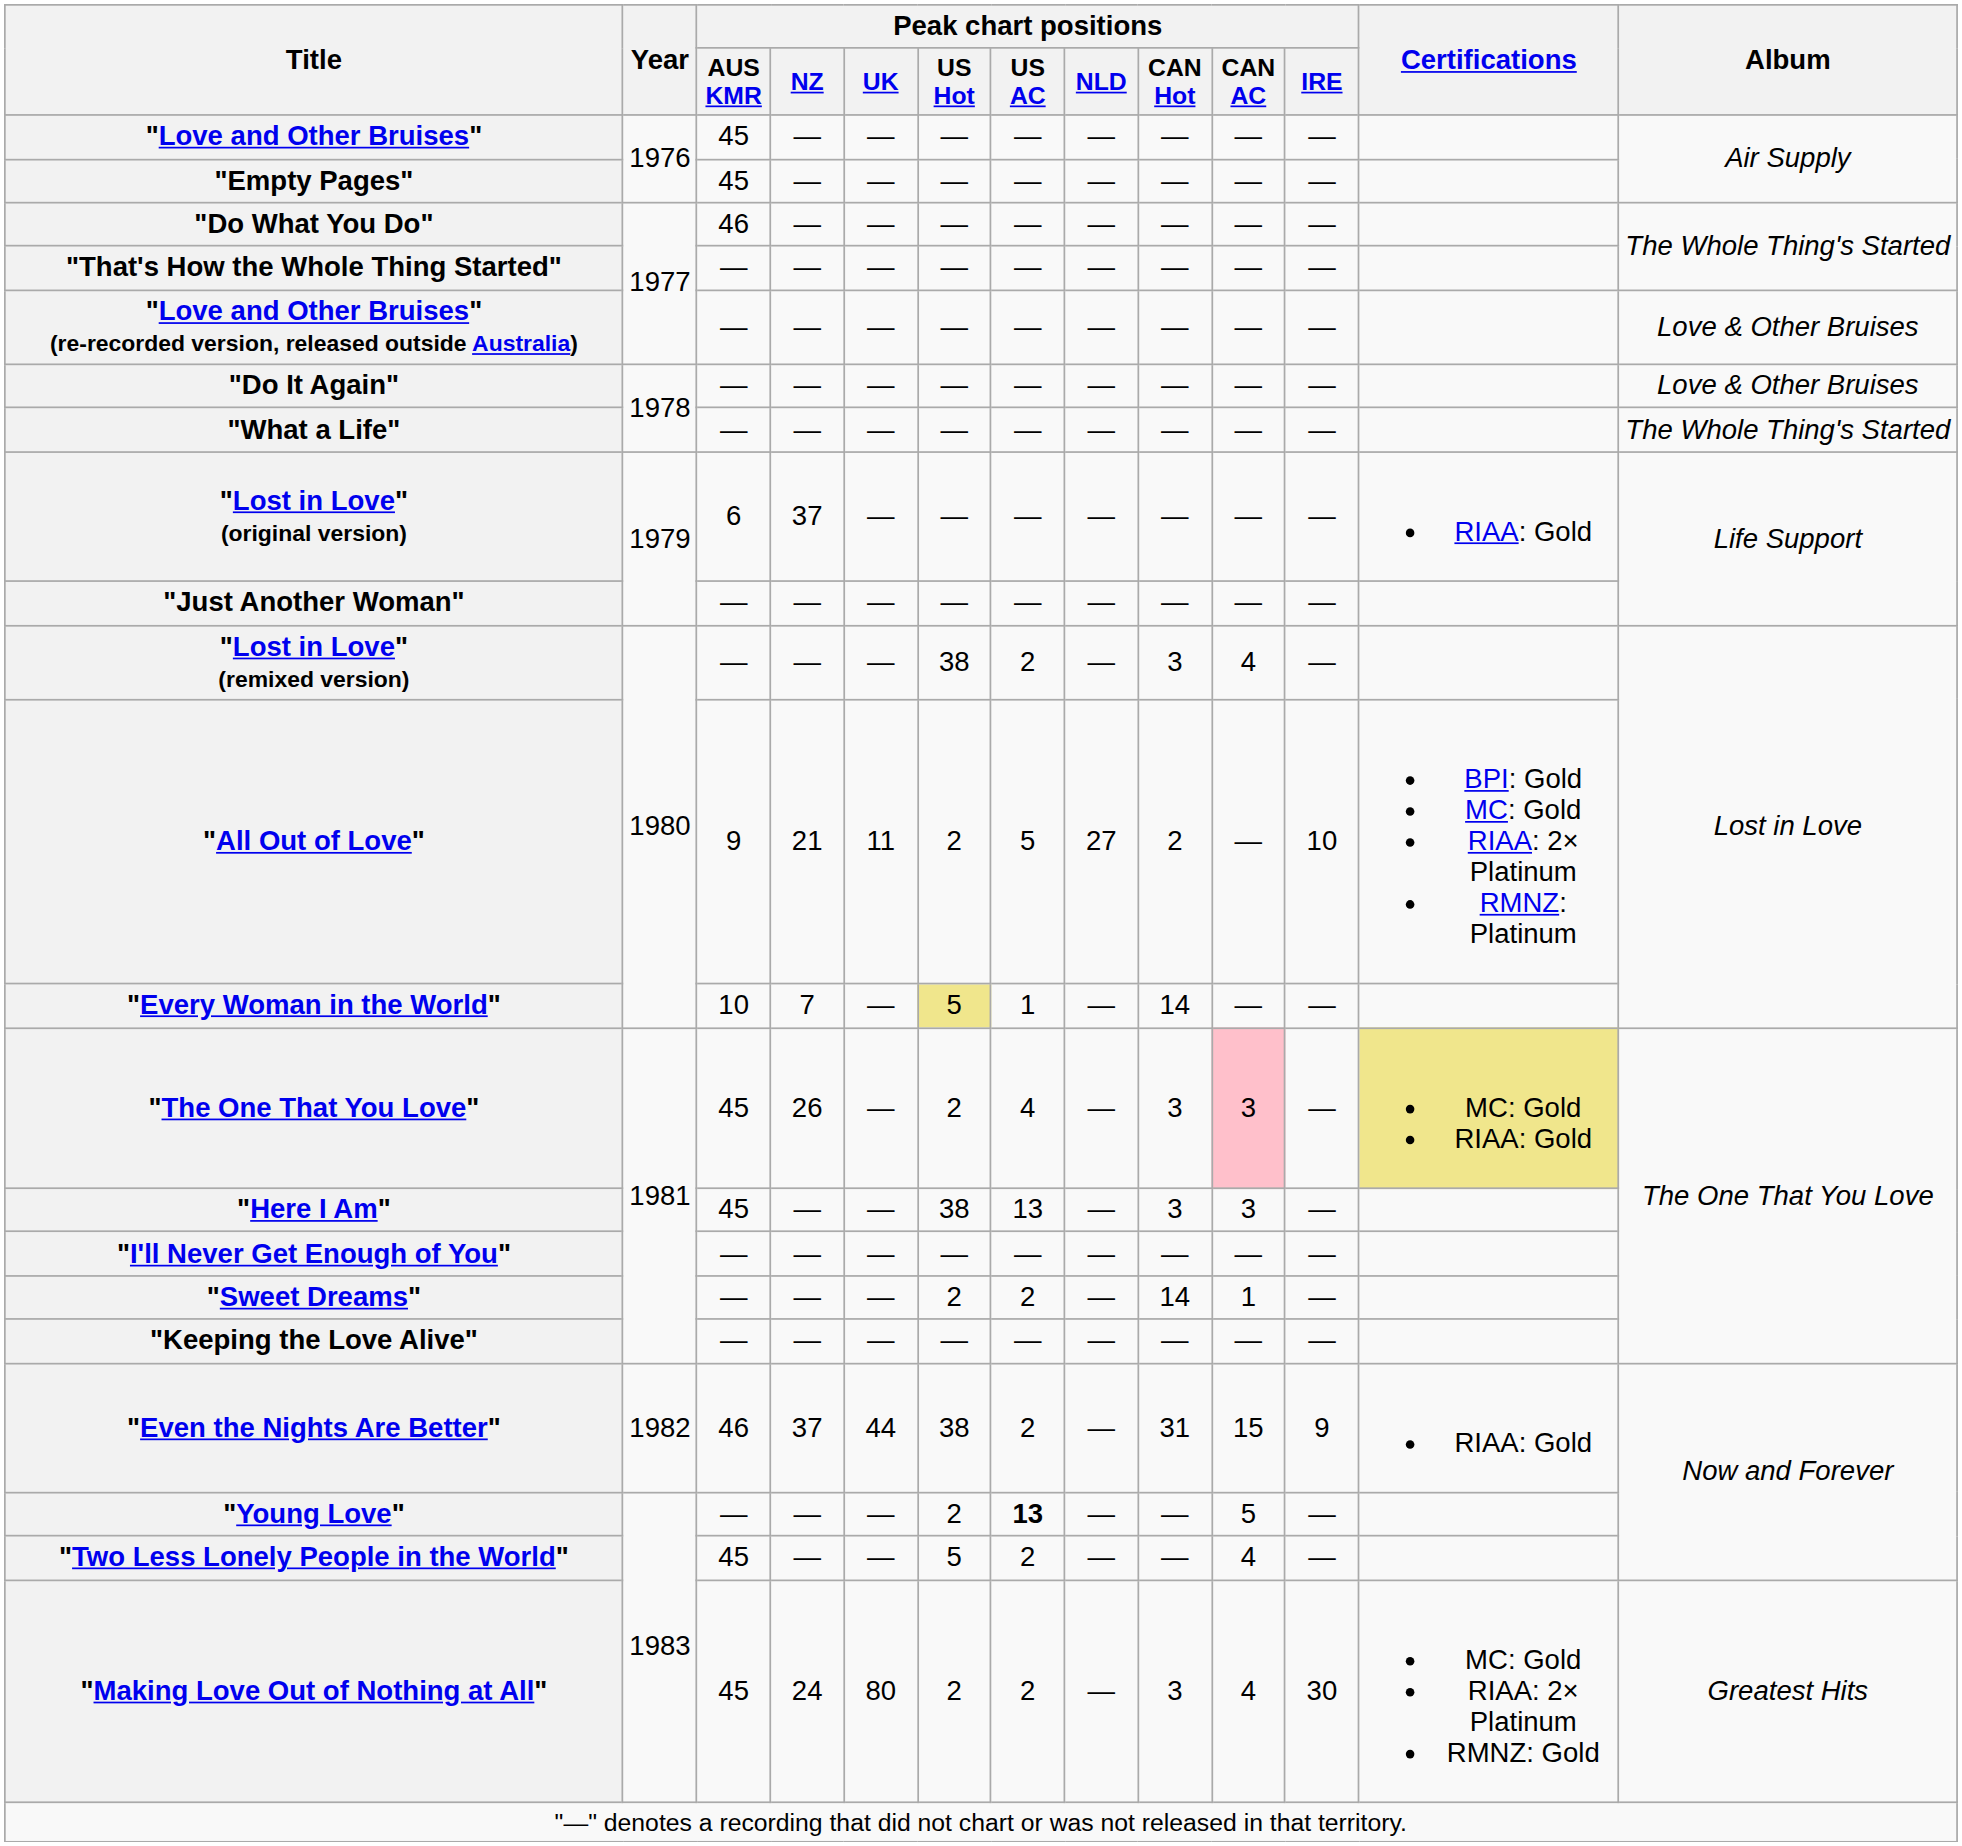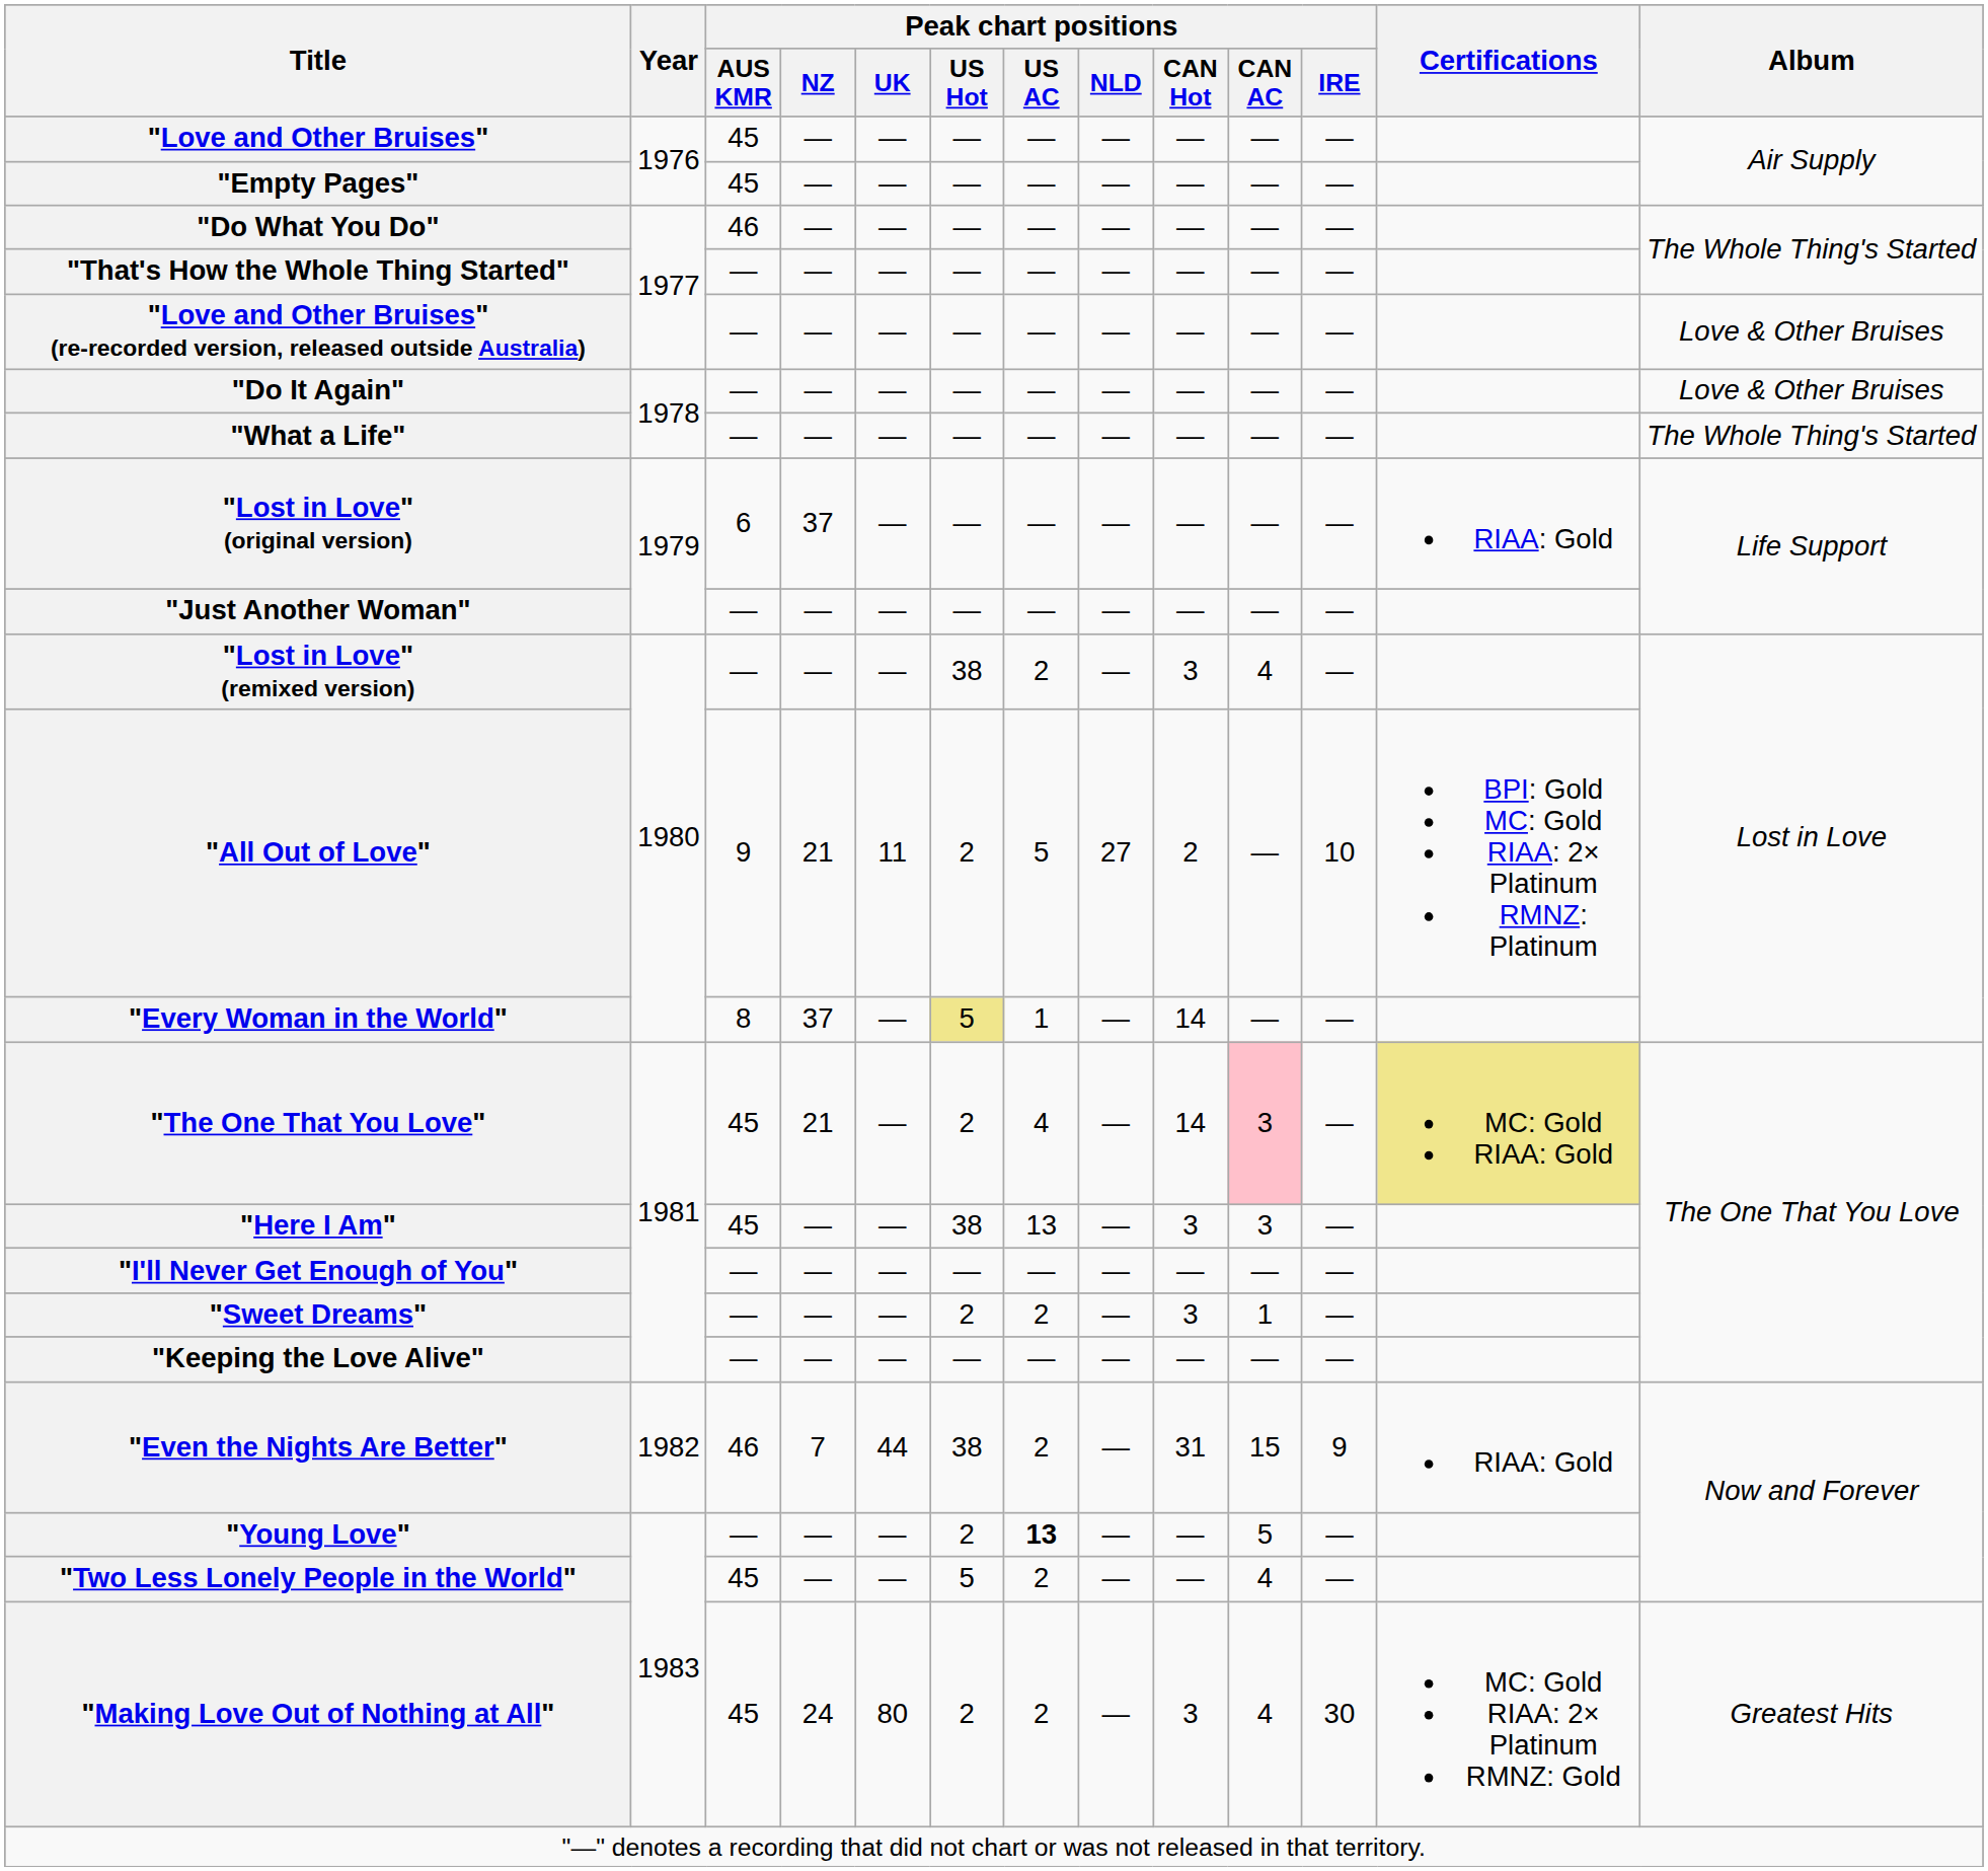 <table class="wikitable plainrowheaders" style="text-align:center;" border="1">
 <tr>
 <th scope="col" rowspan="2" style="width:22em;">Title</th>
 <th scope="col" rowspan="2">Year</th>
 <th scope="col" colspan="9">Peak chart positions</th>
 <th scope="col" rowspan="2" style="width:9em;"><a href='#'>Certifications</a></th>
 <th scope="col" rowspan="2">Album</th>
 </tr>
 <tr>
 <th scope="col" style="width:2.5em;font-size:90%;">AUS <a href='#'>KMR</a><br></th>
 <th scope="col" style="width:2.5em;font-size:90%;"><a href='#'>NZ</a><br></th>
 <th scope="col" style="width:2.5em;font-size:90%;"><a href='#'>UK</a><br></th>
 <th scope="col" style="width:2.5em;font-size:90%;">US<br><a href='#'>Hot</a><br></th>
 <th scope="col" style="width:2.5em;font-size:90%;">US<br><a href='#'>AC</a><br></th>
 <th scope="col" style="width:2.5em;font-size:90%;"><a href='#'>NLD</a><br></th>
 <th scope="col" style="width:2.5em;font-size:90%;">CAN <a href='#'>Hot</a><br></th>
 <th scope="col" style="width:2.5em;font-size:90%;">CAN <a href='#'>AC</a><br></th>
 <th scope="col" style="width:2.5em;font-size:90%;"><a href='#'>IRE</a><br></th>
 </tr>
 <tr>
 <th scope="row">"<a href='#'>Love and Other Bruises</a>"</th>
 <td rowspan="2">1976</td>
 <td>45</td>
 <td>—</td>
 <td>—</td>
 <td>—</td>
 <td>—</td>
 <td>—</td>
 <td>—</td>
 <td>—</td>
 <td>—</td>
 <td></td>
 <td rowspan="2"><em>Air Supply</em></td>
 </tr>
 <tr>
 <th scope="row">"Empty Pages"</th>
 <td>45</td>
 <td>—</td>
 <td>—</td>
 <td>—</td>
 <td>—</td>
 <td>—</td>
 <td>—</td>
 <td>—</td>
 <td>—</td>
 <td></td>
 </tr>
 <tr>
 <th scope="row">"Do What You Do"</th>
 <td rowspan="3">1977</td>
 <td>46</td>
 <td>—</td>
 <td>—</td>
 <td>—</td>
 <td>—</td>
 <td>—</td>
 <td>—</td>
 <td>—</td>
 <td>—</td>
 <td></td>
 <td rowspan="2"><em>The Whole Thing's Started</em></td>
 </tr>
 <tr>
 <th scope="row">"That's How the Whole Thing Started"</th>
 <td>—</td>
 <td>—</td>
 <td>—</td>
 <td>—</td>
 <td>—</td>
 <td>—</td>
 <td>—</td>
 <td>—</td>
 <td>—</td>
 </tr>
 <tr>
 <th scope="row">"<a href='#'>Love and Other Bruises</a>"<br><small>(re-recorded version, released outside <a href='#'>Australia</a>)</small></th>
 <td>—</td>
 <td>—</td>
 <td>—</td>
 <td>—</td>
 <td>—</td>
 <td>—</td>
 <td>—</td>
 <td>—</td>
 <td>—</td>
 <td></td>
 <td><em>Love & Other Bruises</em></td>
 </tr>
 <tr>
 <th scope="row">"Do It Again"</th>
 <td rowspan="2">1978</td>
 <td>—</td>
 <td>—</td>
 <td>—</td>
 <td>—</td>
 <td>—</td>
 <td>—</td>
 <td>—</td>
 <td>—</td>
 <td>—</td>
 <td></td>
 <td><em>Love & Other Bruises</em></td>
 </tr>
 <tr>
 <th scope="row">"What a Life"</th>
 <td>—</td>
 <td>—</td>
 <td>—</td>
 <td>—</td>
 <td>—</td>
 <td>—</td>
 <td>—</td>
 <td>—</td>
 <td>—</td>
 <td></td>
 <td><em>The Whole Thing's Started</em></td>
 </tr>
 <tr>
 <th scope="row">"<a href='#'>Lost in Love</a>"<br><small>(original version)</small></th>
 <td rowspan="2">1979</td>
 <td>6</td>
 <td>37</td>
 <td>—</td>
 <td>—</td>
 <td>—</td>
 <td>—</td>
 <td>—</td>
 <td>—</td>
 <td>—</td>
 <td><br><ul><li><a href='#'>RIAA</a>: Gold</li></ul></td>
 <td rowspan="2"><em>Life Support</em></td>
 </tr>
 <tr>
 <th scope="row">"Just Another Woman"</th>
 <td>—</td>
 <td>—</td>
 <td>—</td>
 <td>—</td>
 <td>—</td>
 <td>—</td>
 <td>—</td>
 <td>—</td>
 <td>—</td>
 <td></td>
 </tr>
 <tr>
 <th scope="row">"<a href='#'>Lost in Love</a>"<br><small>(remixed version)</small></th>
 <td rowspan="3">1980</td>
 <td>—</td>
 <td>—</td>
 <td>—</td>
 <td>38</td>
 <td>2</td>
 <td>—</td>
 <td>3</td>
 <td>4</td>
 <td>—</td>
 <td></td>
 <td rowspan="3"><em>Lost in Love</em></td>
 </tr>
 <tr>
 <th scope="row">"<a href='#'>All Out of Love</a>"</th>
 <td>9</td>
 <td>21</td>
 <td>11</td>
 <td>2</td>
 <td>5</td>
 <td>27</td>
 <td>2</td>
 <td>—</td>
 <td>10</td>
 <td><br><ul><li><a href='#'>BPI</a>: Gold</li><li><a href='#'>MC</a>: Gold</li><li><a href='#'>RIAA</a>: 2× Platinum</li><li><a href='#'>RMNZ</a>: Platinum</li></ul></td>
 </tr>
 <tr>
 <th scope="row">"<a href='#'>Every Woman in the World</a>"</th>
-<td>10</td>
-<td>7</td>
+<td>8</td>
+<td>37</td>
 <td>—</td>
 <td style="background: khaki;">5</td>
 <td>1</td>
 <td>—</td>
 <td>14</td>
 <td>—</td>
 <td>—</td>
 <td></td>
 </tr>
 <tr>
 <th scope="row">"<a href='#'>The One That You Love</a>"</th>
 <td rowspan="5">1981</td>
 <td>45</td>
-<td>26</td>
+<td>21</td>
 <td>—</td>
 <td>2</td>
 <td>4</td>
 <td>—</td>
-<td>3</td>
+<td>14</td>
 <td style="background: pink;">3</td>
 <td>—</td>
 <td style="background: khaki;"><br><ul><li>MC: Gold</li><li>RIAA: Gold</li></ul></td>
 <td rowspan="5"><em>The One That You Love</em></td>
 </tr>
 <tr>
 <th scope="row">"<a href='#'>Here I Am</a>"</th>
 <td>45</td>
 <td>—</td>
 <td>—</td>
 <td>38</td>
 <td>13</td>
 <td>—</td>
 <td>3</td>
 <td>3</td>
 <td>—</td>
 <td></td>
 </tr>
 <tr>
 <th scope="row">"<a href='#'>I'll Never Get Enough of You</a>"</th>
 <td>—</td>
 <td>—</td>
 <td>—</td>
 <td>—</td>
 <td>—</td>
 <td>—</td>
 <td>—</td>
 <td>—</td>
 <td>—</td>
 <td></td>
 </tr>
 <tr>
 <th scope="row">"<a href='#'>Sweet Dreams</a>"</th>
 <td>—</td>
 <td>—</td>
 <td>—</td>
 <td>2</td>
 <td>2</td>
 <td>—</td>
-<td>14</td>
+<td>3</td>
 <td>1</td>
 <td>—</td>
 <td></td>
 </tr>
 <tr>
 <th scope="row">"Keeping the Love Alive"</th>
 <td>—</td>
 <td>—</td>
 <td>—</td>
 <td>—</td>
 <td>—</td>
 <td>—</td>
 <td>—</td>
 <td>—</td>
 <td>—</td>
 <td></td>
 </tr>
 <tr>
 <th scope="row">"<a href='#'>Even the Nights Are Better</a>"</th>
 <td>1982</td>
 <td>46</td>
-<td>37</td>
+<td>7</td>
 <td>44</td>
 <td>38</td>
 <td>2</td>
 <td>—</td>
 <td>31</td>
 <td>15</td>
 <td>9</td>
 <td><br><ul><li>RIAA: Gold</li></ul></td>
 <td rowspan="3"><em>Now and Forever</em></td>
 </tr>
 <tr>
 <th scope="row">"<a href='#'>Young Love</a>"</th>
 <td rowspan="3">1983</td>
 <td>—</td>
 <td>—</td>
 <td>—</td>
 <td>2</td>
 <td><strong>13</strong></td>
 <td>—</td>
 <td>—</td>
 <td>5</td>
 <td>—</td>
 <td></td>
 </tr>
 <tr>
 <th scope="row">"<a href='#'>Two Less Lonely People in the World</a>"</th>
 <td>45</td>
 <td>—</td>
 <td>—</td>
 <td>5</td>
 <td>2</td>
 <td>—</td>
 <td>—</td>
 <td>4</td>
 <td>—</td>
 <td></td>
 </tr>
 <tr>
 <th scope="row">"<a href='#'>Making Love Out of Nothing at All</a>"</th>
 <td>45</td>
 <td>24</td>
 <td>80</td>
 <td>2</td>
 <td>2</td>
 <td>—</td>
 <td>3</td>
 <td>4</td>
 <td>30</td>
 <td><br><ul><li>MC: Gold</li><li>RIAA: 2× Platinum</li><li>RMNZ: Gold</li></ul></td>
 <td><em>Greatest Hits</em></td>
 </tr>
 <tr>
 <td colspan="13" style="font-size:90%">"—" denotes a recording that did not chart or was not released in that territory.</td>
 </tr>
 </table>
